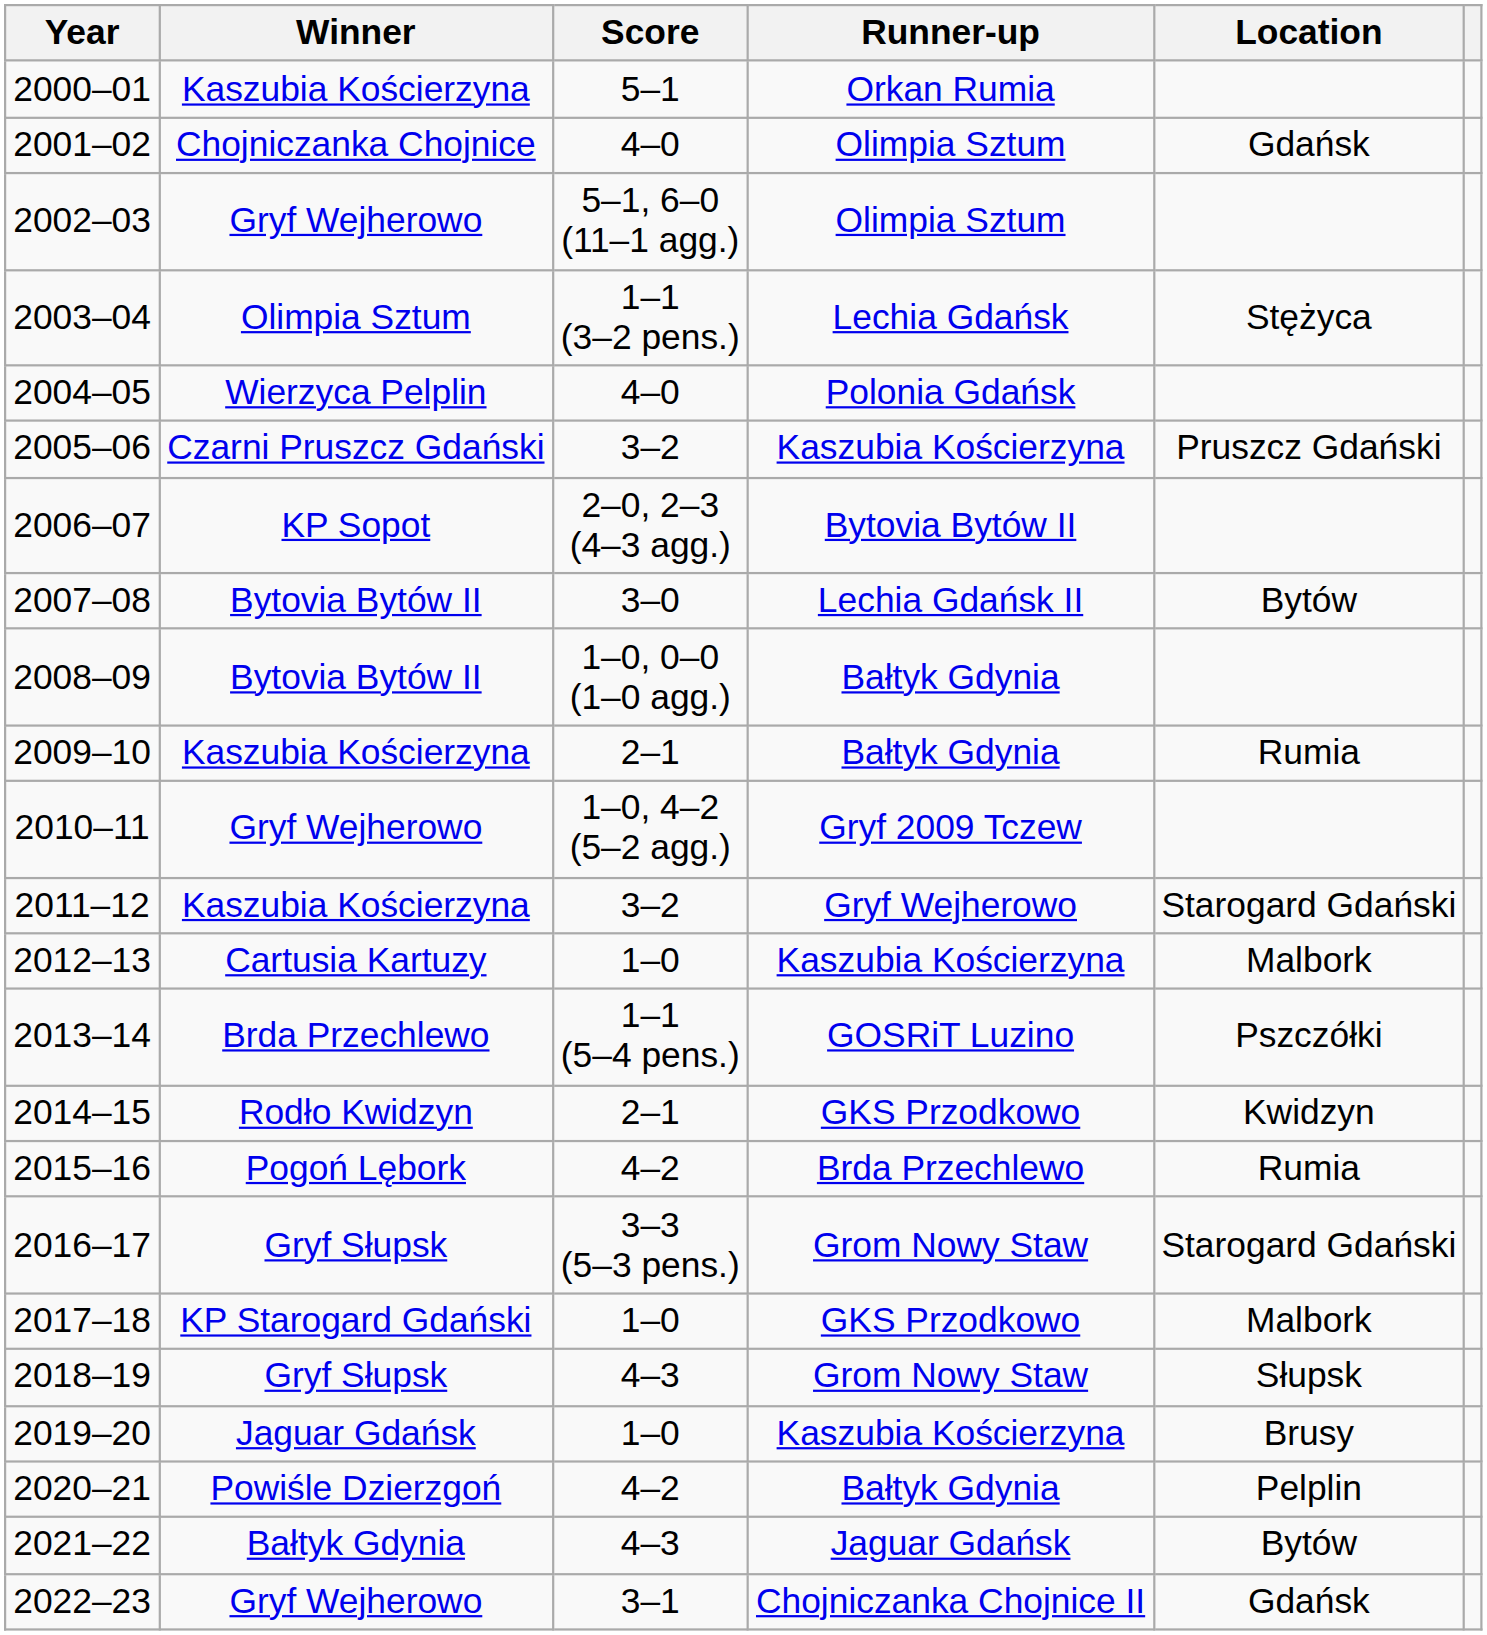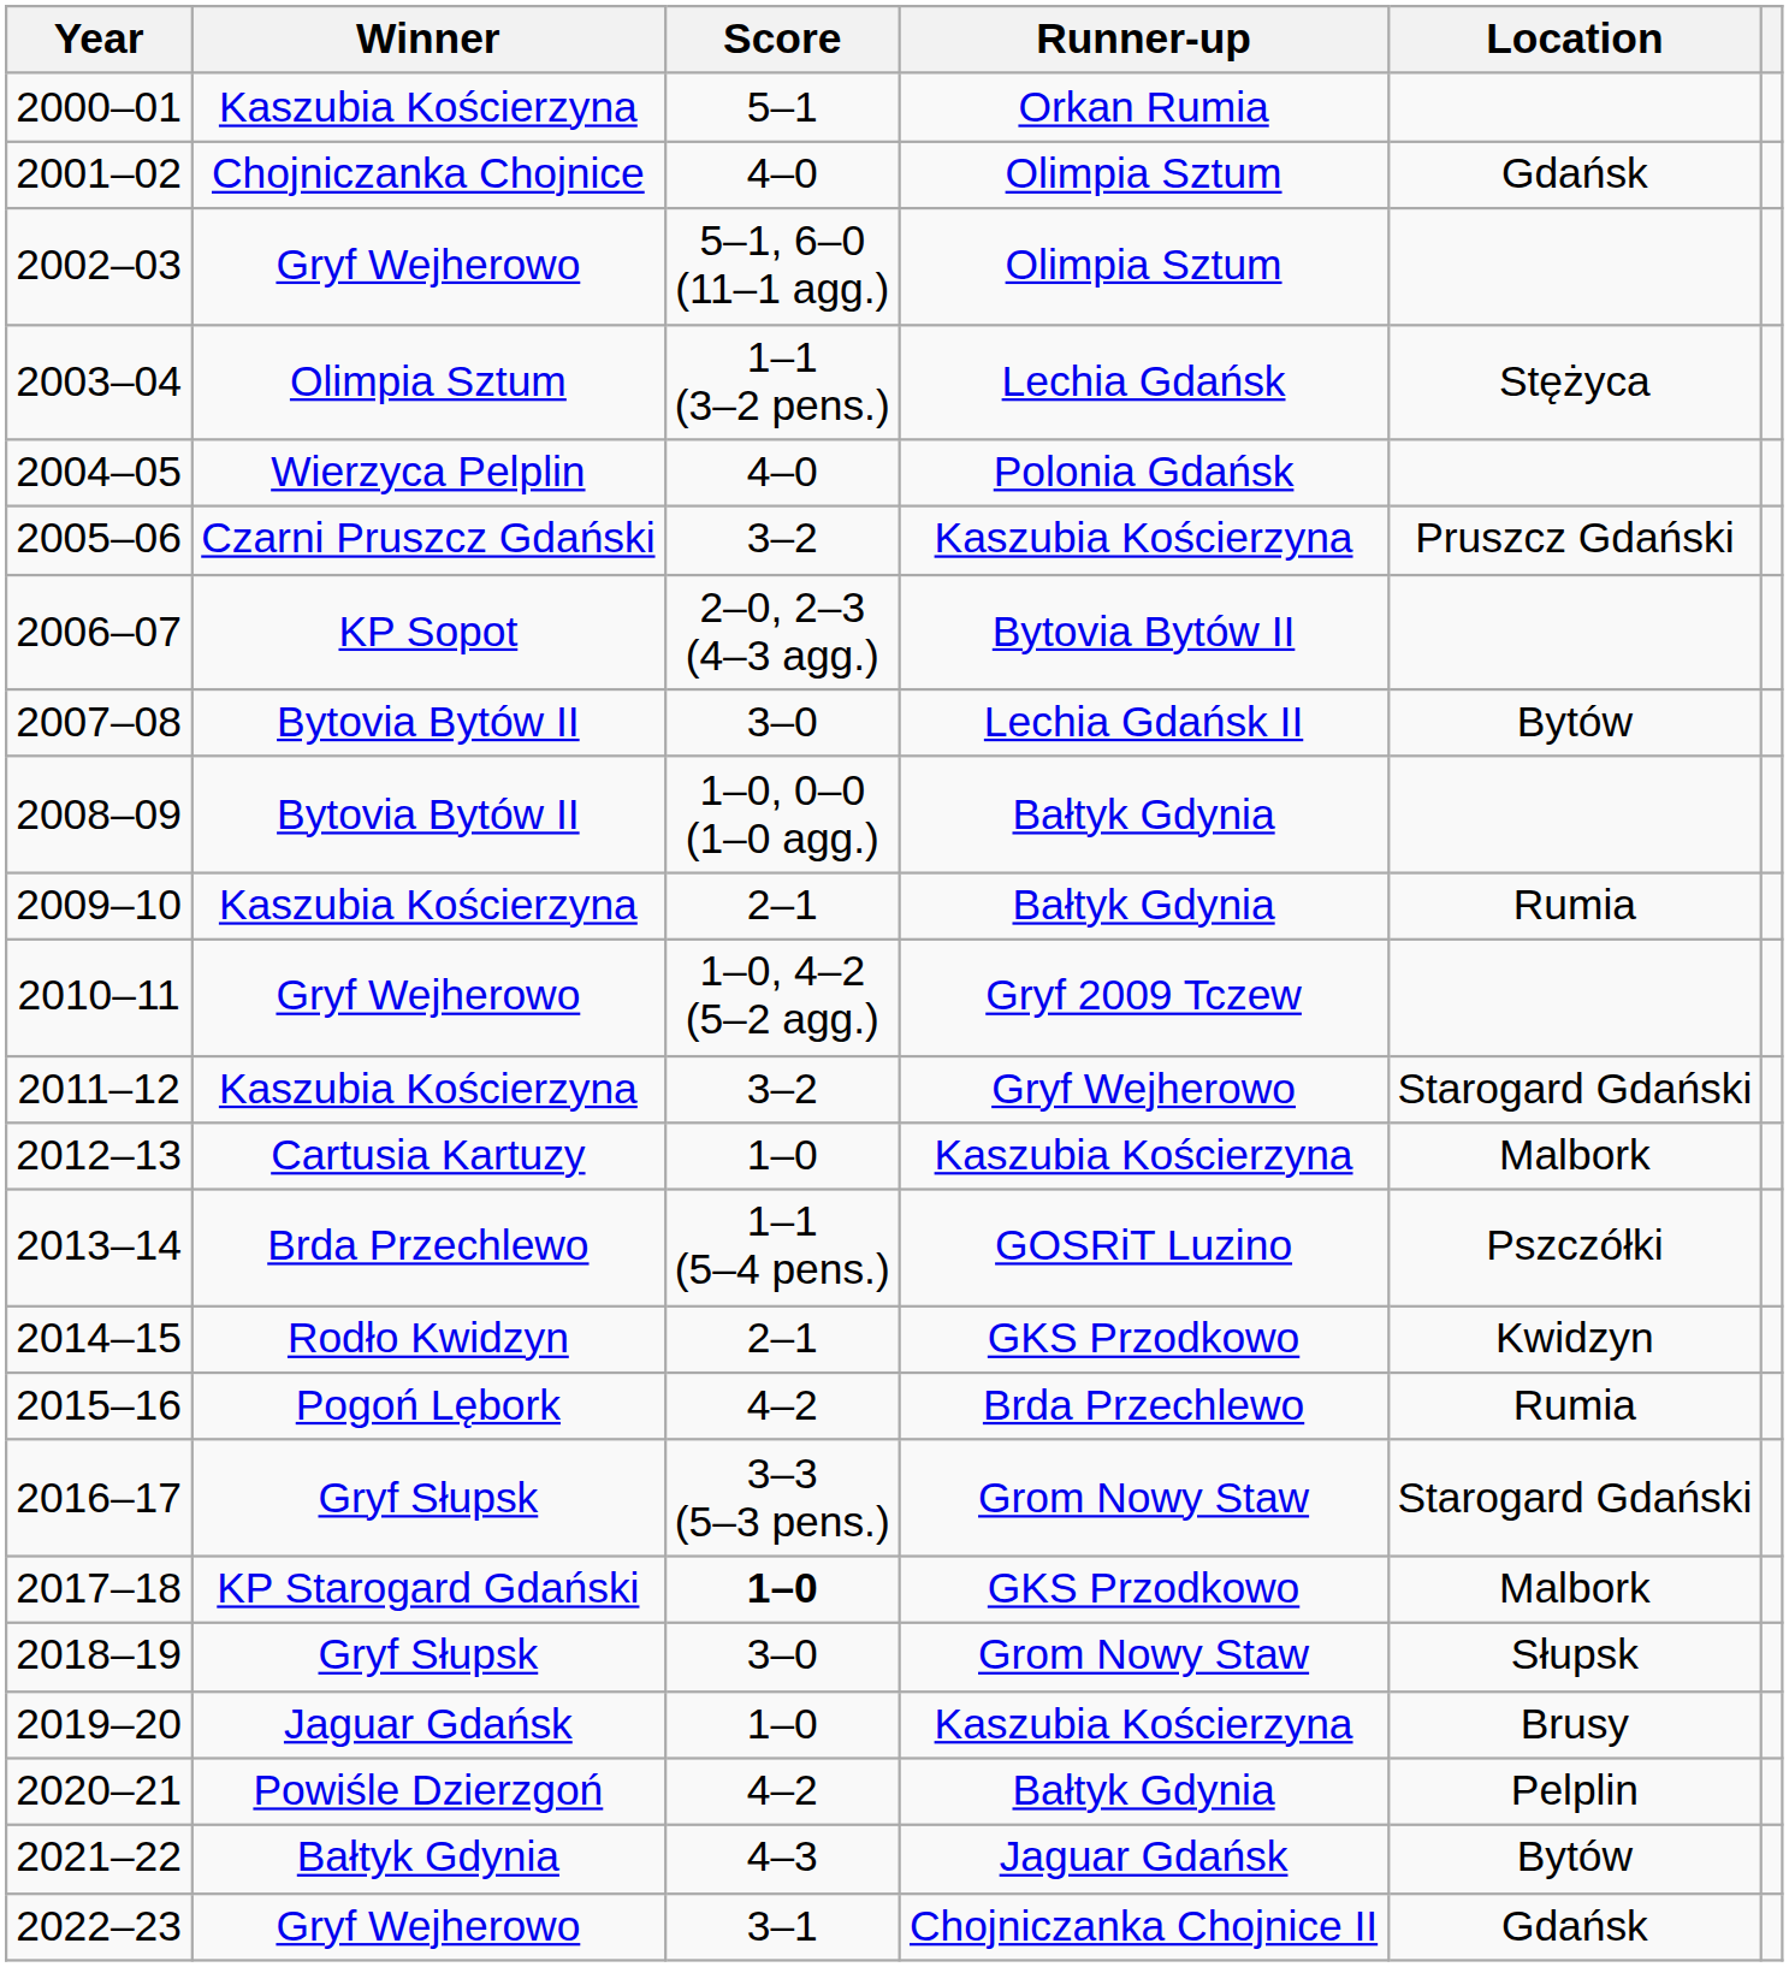 <table class="wikitable" style="text-align: center">
 <tr>
 <th>Year</th>
 <th>Winner</th>
 <th>Score</th>
 <th>Runner-up</th>
 <th>Location</th>
 <th></th>
 </tr>
 <tr>
 <td>2000–01</td>
 <td><a href='#'>Kaszubia Kościerzyna</a></td>
 <td>5–1</td>
 <td><a href='#'>Orkan Rumia</a></td>
 <td></td>
 <td></td>
 </tr>
 <tr>
 <td>2001–02</td>
 <td><a href='#'>Chojniczanka Chojnice</a></td>
 <td>4–0</td>
 <td><a href='#'>Olimpia Sztum</a></td>
 <td>Gdańsk</td>
 <td></td>
 </tr>
 <tr>
 <td>2002–03</td>
 <td><a href='#'>Gryf Wejherowo</a></td>
 <td>5–1, 6–0<br>(11–1 agg.)</td>
 <td><a href='#'>Olimpia Sztum</a></td>
 <td></td>
 <td></td>
 </tr>
 <tr>
 <td>2003–04</td>
 <td><a href='#'>Olimpia Sztum</a></td>
 <td>1–1<br>(3–2 pens.)</td>
 <td><a href='#'>Lechia Gdańsk</a></td>
 <td>Stężyca</td>
 <td></td>
 </tr>
 <tr>
 <td>2004–05</td>
 <td><a href='#'>Wierzyca Pelplin</a></td>
 <td>4–0</td>
 <td><a href='#'>Polonia Gdańsk</a></td>
 <td></td>
 <td></td>
 </tr>
 <tr>
 <td>2005–06</td>
 <td><a href='#'>Czarni Pruszcz Gdański</a></td>
 <td>3–2</td>
 <td><a href='#'>Kaszubia Kościerzyna</a></td>
 <td>Pruszcz Gdański</td>
 <td></td>
 </tr>
 <tr>
 <td>2006–07</td>
 <td><a href='#'>KP Sopot</a></td>
 <td>2–0, 2–3<br>(4–3 agg.)</td>
 <td><a href='#'>Bytovia Bytów II</a></td>
 <td></td>
 <td></td>
 </tr>
 <tr>
 <td>2007–08</td>
 <td><a href='#'>Bytovia Bytów II</a></td>
 <td>3–0</td>
 <td><a href='#'>Lechia Gdańsk II</a></td>
 <td>Bytów</td>
 <td></td>
 </tr>
 <tr>
 <td>2008–09</td>
 <td><a href='#'>Bytovia Bytów II</a></td>
 <td>1–0, 0–0<br>(1–0 agg.)</td>
 <td><a href='#'>Bałtyk Gdynia</a></td>
 <td></td>
 <td></td>
 </tr>
 <tr>
 <td>2009–10</td>
 <td><a href='#'>Kaszubia Kościerzyna</a></td>
 <td>2–1</td>
 <td><a href='#'>Bałtyk Gdynia</a></td>
 <td>Rumia</td>
 <td></td>
 </tr>
 <tr>
 <td>2010–11</td>
 <td><a href='#'>Gryf Wejherowo</a></td>
 <td>1–0, 4–2<br>(5–2 agg.)</td>
 <td><a href='#'>Gryf 2009 Tczew</a></td>
 <td></td>
 <td></td>
 </tr>
 <tr>
 <td>2011–12</td>
 <td><a href='#'>Kaszubia Kościerzyna</a></td>
 <td>3–2</td>
 <td><a href='#'>Gryf Wejherowo</a></td>
 <td>Starogard Gdański</td>
 <td></td>
 </tr>
 <tr>
 <td>2012–13</td>
 <td><a href='#'>Cartusia Kartuzy</a></td>
 <td>1–0</td>
 <td><a href='#'>Kaszubia Kościerzyna</a></td>
 <td>Malbork</td>
 <td></td>
 </tr>
 <tr>
 <td>2013–14</td>
 <td><a href='#'>Brda Przechlewo</a></td>
 <td>1–1<br>(5–4 pens.)</td>
 <td><a href='#'>GOSRiT Luzino</a></td>
 <td>Pszczółki</td>
 <td></td>
 </tr>
 <tr>
 <td>2014–15</td>
 <td><a href='#'>Rodło Kwidzyn</a></td>
 <td>2–1</td>
 <td><a href='#'>GKS Przodkowo</a></td>
 <td>Kwidzyn</td>
 <td></td>
 </tr>
 <tr>
 <td>2015–16</td>
 <td><a href='#'>Pogoń Lębork</a></td>
 <td>4–2</td>
 <td><a href='#'>Brda Przechlewo</a></td>
 <td>Rumia</td>
 <td></td>
 </tr>
 <tr>
 <td>2016–17</td>
 <td><a href='#'>Gryf Słupsk</a></td>
 <td>3–3<br>(5–3 pens.)</td>
 <td><a href='#'>Grom Nowy Staw</a></td>
 <td>Starogard Gdański</td>
 <td></td>
 </tr>
 <tr>
 <td>2017–18</td>
 <td><a href='#'>KP Starogard Gdański</a></td>
-<td>1–0</td>
+<td><strong>1–0</strong></td>
 <td><a href='#'>GKS Przodkowo</a></td>
 <td>Malbork</td>
 <td></td>
 </tr>
 <tr>
 <td>2018–19</td>
 <td><a href='#'>Gryf Słupsk</a></td>
-<td>4–3</td>
+<td>3–0</td>
 <td><a href='#'>Grom Nowy Staw</a></td>
 <td>Słupsk</td>
 <td></td>
 </tr>
 <tr>
 <td>2019–20</td>
 <td><a href='#'>Jaguar Gdańsk</a></td>
 <td>1–0</td>
 <td><a href='#'>Kaszubia Kościerzyna</a></td>
 <td>Brusy</td>
 <td></td>
 </tr>
 <tr>
 <td>2020–21</td>
 <td><a href='#'>Powiśle Dzierzgoń</a></td>
 <td>4–2</td>
 <td><a href='#'>Bałtyk Gdynia</a></td>
 <td>Pelplin</td>
 <td></td>
 </tr>
 <tr>
 <td>2021–22</td>
 <td><a href='#'>Bałtyk Gdynia</a></td>
 <td>4–3</td>
 <td><a href='#'>Jaguar Gdańsk</a></td>
 <td>Bytów</td>
 <td></td>
 </tr>
 <tr>
 <td>2022–23</td>
 <td><a href='#'>Gryf Wejherowo</a></td>
 <td>3–1</td>
 <td><a href='#'>Chojniczanka Chojnice II</a></td>
 <td>Gdańsk</td>
 <td></td>
 </tr>
 </table>
